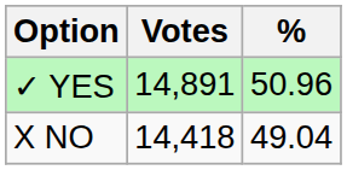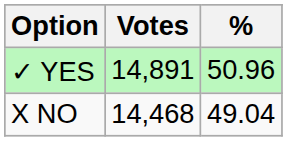 <table class="wikitable">
 <tr>
 <th>Option</th>
 <th>Votes</th>
 <th>%</th>
 </tr>
 <tr>
 <td style=background:#bbf8be>✓ YES</td>
 <td style=background:#bbf8be>14,891</td>
 <td style=background:#bbf8be>50.96</td>
 </tr>
 <tr>
 <td>X NO</td>
-<td>14,418</td>
+<td>14,468</td>
 <td>49.04</td>
 </tr>
 </table>
